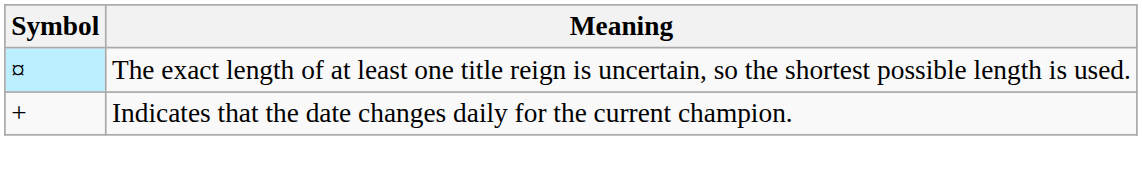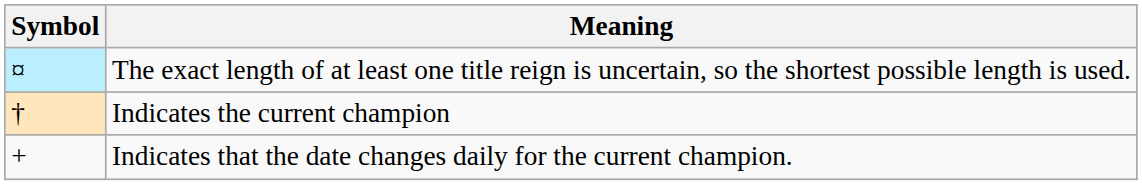 <table class="wikitable sortable">
 <tr>
 <th>Symbol</th>
 <th>Meaning</th>
 </tr>
 <tr>
 <td style="background-color:#bbeeff">¤</td>
 <td>The exact length of at least one title reign is uncertain, so the shortest possible length is used.</td>
 </tr>
 <tr>
+<td style="background: #ffe6bd;">†</td>
+<td>Indicates the current champion</td>
+</tr>
+<tr>
 <td>+</td>
 <td>Indicates that the date changes daily for the current champion.</td>
 </tr>
 </table>
